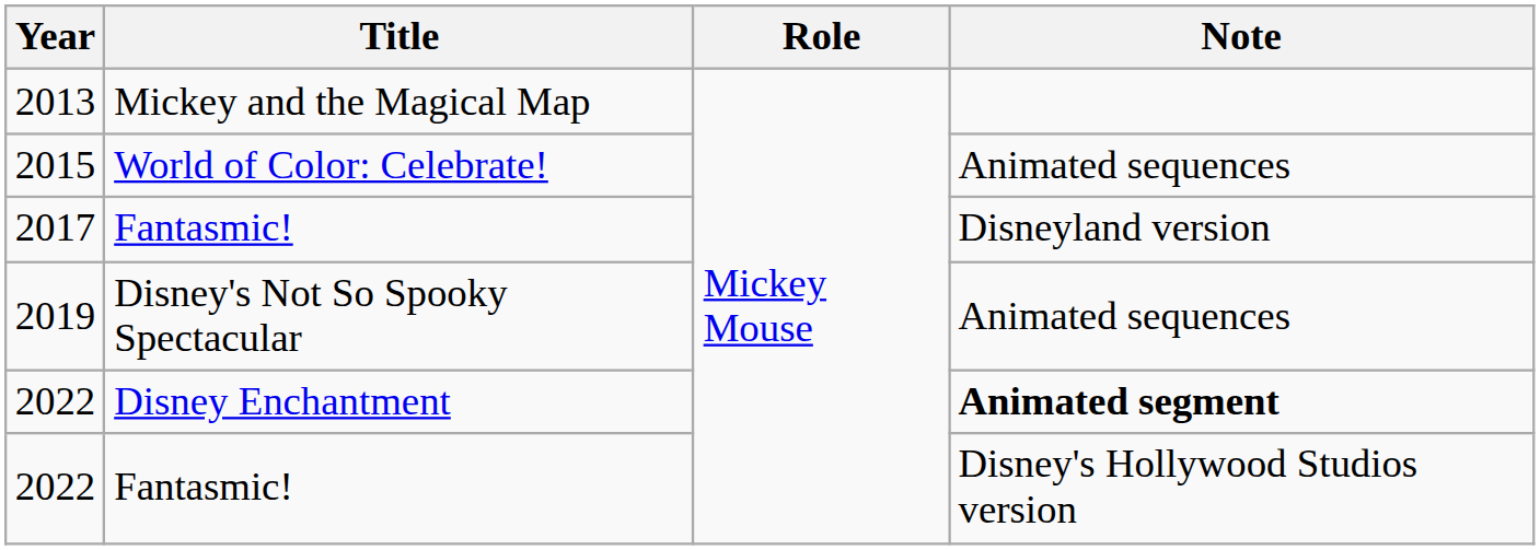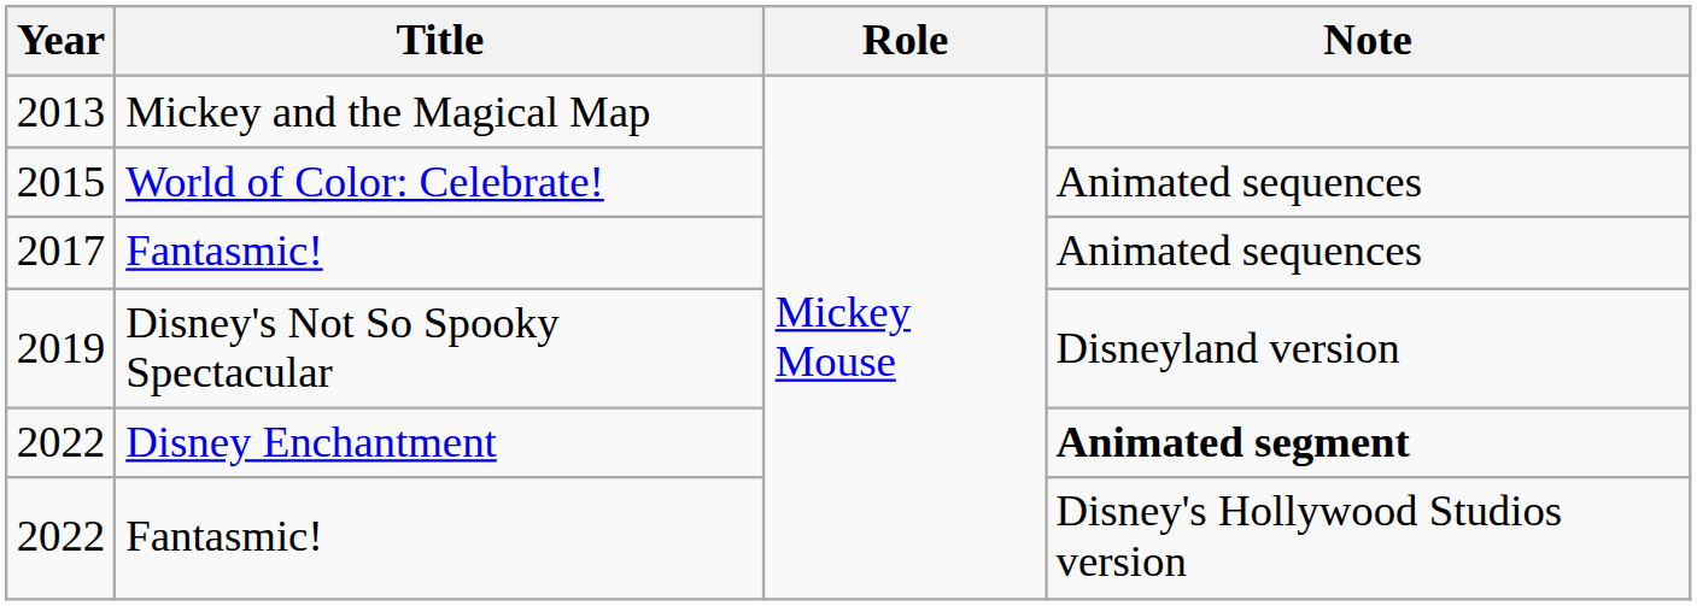 <table class="wikitable">
 <tr>
 <th>Year</th>
 <th>Title</th>
 <th>Role</th>
 <th>Note</th>
 </tr>
 <tr>
 <td>2013</td>
 <td>Mickey and the Magical Map</td>
 <td rowspan="6"><a href='#'>Mickey Mouse</a></td>
 <td></td>
 </tr>
 <tr>
 <td>2015</td>
 <td><a href='#'>World of Color: Celebrate!</a></td>
 <td>Animated sequences</td>
 </tr>
 <tr>
 <td>2017</td>
 <td><a href='#'>Fantasmic!</a></td>
-<td>Disneyland version</td>
+<td>Animated sequences</td>
 </tr>
 <tr>
 <td>2019</td>
 <td>Disney's Not So Spooky Spectacular</td>
-<td>Animated sequences</td>
+<td>Disneyland version</td>
 </tr>
 <tr>
 <td>2022</td>
 <td><a href='#'>Disney Enchantment</a></td>
 <td><strong>Animated segment</strong></td>
 </tr>
 <tr>
 <td>2022</td>
 <td>Fantasmic!</td>
 <td>Disney's Hollywood Studios version</td>
 </tr>
 </table>
